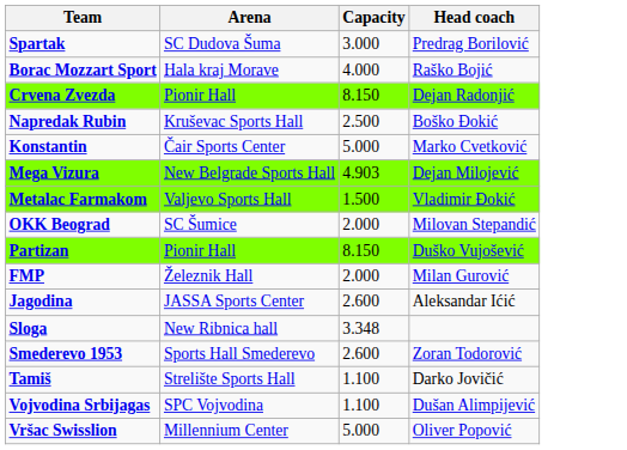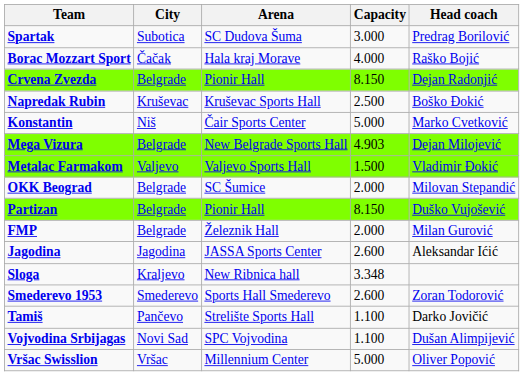 <table class="wikitable sortable">
 <tr>
 <th>Team</th>
+<th>City</th>
 <th>Arena</th>
 <th>Capacity</th>
 <th>Head coach</th>
 </tr>
 <tr>
 <td><strong><a href='#'>Spartak</a></strong></td>
+<td><a href='#'>Subotica</a></td>
 <td><a href='#'>SC Dudova Šuma</a></td>
 <td>3.000</td>
 <td><a href='#'>Predrag Borilović</a></td>
 </tr>
 <tr>
 <td><strong><a href='#'>Borac Mozzart Sport</a></strong></td>
+<td><a href='#'>Čačak</a></td>
 <td><a href='#'>Hala kraj Morave</a></td>
 <td>4.000</td>
 <td><a href='#'>Raško Bojić</a></td>
 </tr>
 <tr bgcolor="#7fff00">
 <td><strong><a href='#'>Crvena Zvezda</a></strong></td>
+<td><a href='#'>Belgrade</a></td>
 <td><a href='#'>Pionir Hall</a></td>
 <td>8.150</td>
 <td><a href='#'>Dejan Radonjić</a></td>
 </tr>
 <tr>
 <td><strong><a href='#'>Napredak Rubin</a></strong></td>
+<td><a href='#'>Kruševac</a></td>
 <td><a href='#'>Kruševac Sports Hall</a></td>
 <td>2.500</td>
 <td><a href='#'>Boško Đokić</a></td>
 </tr>
 <tr>
 <td><strong><a href='#'>Konstantin</a></strong></td>
+<td><a href='#'>Niš</a></td>
 <td><a href='#'>Čair Sports Center</a></td>
 <td>5.000</td>
 <td><a href='#'>Marko Cvetković</a></td>
 </tr>
 <tr bgcolor="#7fff00">
 <td><strong><a href='#'>Mega Vizura</a></strong></td>
+<td><a href='#'>Belgrade</a></td>
 <td><a href='#'>New Belgrade Sports Hall</a></td>
 <td>4.903</td>
 <td><a href='#'>Dejan Milojević</a></td>
 </tr>
 <tr bgcolor="#7fff00">
 <td><strong><a href='#'>Metalac Farmakom</a></strong></td>
+<td><a href='#'>Valjevo</a></td>
 <td><a href='#'>Valjevo Sports Hall</a></td>
 <td>1.500</td>
 <td><a href='#'>Vladimir Đokić</a></td>
 </tr>
 <tr>
 <td><strong><a href='#'>OKK Beograd</a></strong></td>
+<td><a href='#'>Belgrade</a></td>
 <td><a href='#'>SC Šumice</a></td>
 <td>2.000</td>
 <td><a href='#'>Milovan Stepandić</a></td>
 </tr>
 <tr bgcolor="#7fff00">
 <td><strong><a href='#'>Partizan</a></strong></td>
+<td><a href='#'>Belgrade</a></td>
 <td><a href='#'>Pionir Hall</a></td>
 <td>8.150</td>
 <td><a href='#'>Duško Vujošević</a></td>
 </tr>
 <tr>
 <td><strong><a href='#'>FMP</a></strong></td>
+<td><a href='#'>Belgrade</a></td>
 <td><a href='#'>Železnik Hall</a></td>
 <td>2.000</td>
 <td><a href='#'>Milan Gurović</a></td>
 </tr>
 <tr>
 <td><strong><a href='#'>Jagodina</a></strong></td>
+<td><a href='#'>Jagodina</a></td>
 <td><a href='#'>JASSA Sports Center</a></td>
 <td>2.600</td>
 <td>Aleksandar Ićić</td>
 </tr>
 <tr>
 <td><strong><a href='#'>Sloga</a></strong></td>
+<td><a href='#'>Kraljevo</a></td>
 <td><a href='#'>New Ribnica hall</a></td>
 <td>3.348</td>
 <td></td>
 </tr>
 <tr>
 <td><strong><a href='#'>Smederevo 1953</a></strong></td>
+<td><a href='#'>Smederevo</a></td>
 <td><a href='#'>Sports Hall Smederevo</a></td>
 <td>2.600</td>
 <td><a href='#'>Zoran Todorović</a></td>
 </tr>
 <tr>
 <td><strong><a href='#'>Tamiš</a></strong></td>
+<td><a href='#'>Pančevo</a></td>
 <td><a href='#'>Strelište Sports Hall</a></td>
 <td>1.100</td>
 <td>Darko Jovičić</td>
 </tr>
 <tr>
 <td><strong><a href='#'>Vojvodina Srbijagas</a></strong></td>
+<td><a href='#'>Novi Sad</a></td>
 <td><a href='#'>SPC Vojvodina</a></td>
 <td>1.100</td>
 <td><a href='#'>Dušan Alimpijević</a></td>
 </tr>
 <tr>
 <td><strong><a href='#'>Vršac Swisslion</a></strong></td>
+<td><a href='#'>Vršac</a></td>
 <td><a href='#'>Millennium Center</a></td>
 <td>5.000</td>
 <td><a href='#'>Oliver Popović</a></td>
 </tr>
 </table>
